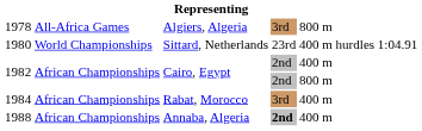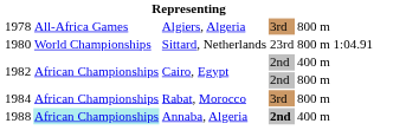 <table>
 <tr>
 <th colspan="6">Representing </th>
 </tr>
 <tr>
 <td>1978</td>
 <td><a href='#'>All-Africa Games</a></td>
 <td><a href='#'>Algiers</a>, <a href='#'>Algeria</a></td>
 <td bgcolor="cc9966">3rd</td>
 <td>800 m</td>
 <td></td>
 </tr>
 <tr>
 <td>1980</td>
 <td><a href='#'>World Championships</a></td>
 <td><a href='#'>Sittard</a>, Netherlands</td>
 <td>23rd</td>
-<td>400 m hurdles</td>
+<td>800 m</td>
 <td>1:04.91</td>
 </tr>
 <tr>
 <td rowspan=2>1982</td>
 <td rowspan=2><a href='#'>African Championships</a></td>
 <td rowspan=2><a href='#'>Cairo</a>, <a href='#'>Egypt</a></td>
 <td bgcolor="silver">2nd</td>
 <td>400 m</td>
 <td></td>
 </tr>
 <tr>
 <td bgcolor="silver">2nd</td>
 <td>800 m</td>
 <td></td>
 </tr>
 <tr>
 <td>1984</td>
 <td><a href='#'>African Championships</a></td>
 <td><a href='#'>Rabat</a>, <a href='#'>Morocco</a></td>
 <td bgcolor="cc9966">3rd</td>
-<td>400 m</td>
+<td>800 m</td>
 <td></td>
 </tr>
 <tr>
 <td>1988</td>
-<td><a href='#'>African Championships</a></td>
+<td style="background: paleturquoise;"><a href='#'>African Championships</a></td>
 <td><a href='#'>Annaba</a>, <a href='#'>Algeria</a></td>
 <td bgcolor="silver"><strong>2nd</strong></td>
 <td>400 m</td>
 <td></td>
 </tr>
 </table>
